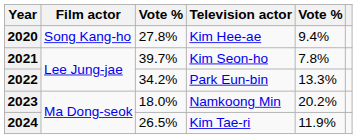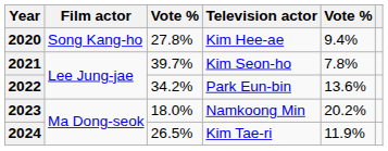 <table class="wikitable plainrowheaders sortable">
 <tr>
 <th scope="col">Year</th>
 <th scope="col">Film actor</th>
 <th scope="col">Vote %</th>
 <th scope="col">Television actor</th>
 <th scope="col">Vote %</th>
 <th scope="col" class="unsortable"></th>
 </tr>
 <tr>
 <th scope="row">2020</th>
 <td><a href='#'>Song Kang-ho</a></td>
 <td>27.8%</td>
 <td><a href='#'>Kim Hee-ae</a></td>
 <td>9.4%</td>
 <td></td>
 </tr>
 <tr>
 <th scope="row">2021</th>
 <td rowspan="2"><a href='#'>Lee Jung-jae</a></td>
 <td>39.7%</td>
 <td><a href='#'>Kim Seon-ho</a></td>
 <td>7.8%</td>
 <td></td>
 </tr>
 <tr>
 <th scope="row">2022</th>
 <td>34.2%</td>
 <td><a href='#'>Park Eun-bin</a></td>
-<td>13.3%</td>
+<td>13.6%</td>
 <td></td>
 </tr>
 <tr>
 <th scope="row">2023</th>
 <td rowspan="2"><a href='#'>Ma Dong-seok</a></td>
 <td>18.0%</td>
 <td><a href='#'>Namkoong Min</a></td>
 <td>20.2%</td>
 <td></td>
 </tr>
 <tr>
 <th scope="row">2024</th>
 <td>26.5%</td>
 <td><a href='#'>Kim Tae-ri</a></td>
 <td>11.9%</td>
 <td></td>
 </tr>
 </table>
